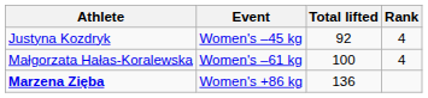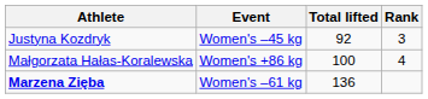 <table class="wikitable" style="font-size:90%">
 <tr>
 <th>Athlete</th>
 <th>Event</th>
 <th>Total lifted</th>
 <th>Rank</th>
 </tr>
 <tr>
 <td><a href='#'>Justyna Kozdryk</a></td>
 <td><a href='#'>Women's –45 kg</a></td>
 <td align="center">92</td>
-<td align="center">4</td>
+<td align="center">3</td>
 </tr>
 <tr>
 <td><a href='#'>Małgorzata Hałas-Koralewska</a></td>
-<td><a href='#'>Women's –61 kg</a></td>
+<td><a href='#'>Women's +86 kg</a></td>
 <td align="center">100</td>
 <td align="center">4</td>
 </tr>
 <tr>
 <td><strong><a href='#'>Marzena Zięba</a></strong></td>
-<td><a href='#'>Women's +86 kg</a></td>
+<td><a href='#'>Women's –61 kg</a></td>
 <td align="center">136</td>
 <td align="center"></td>
 </tr>
 </table>
